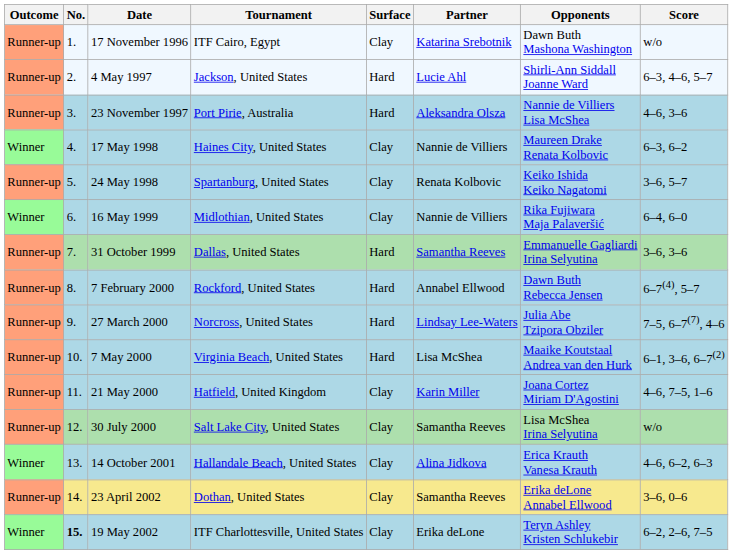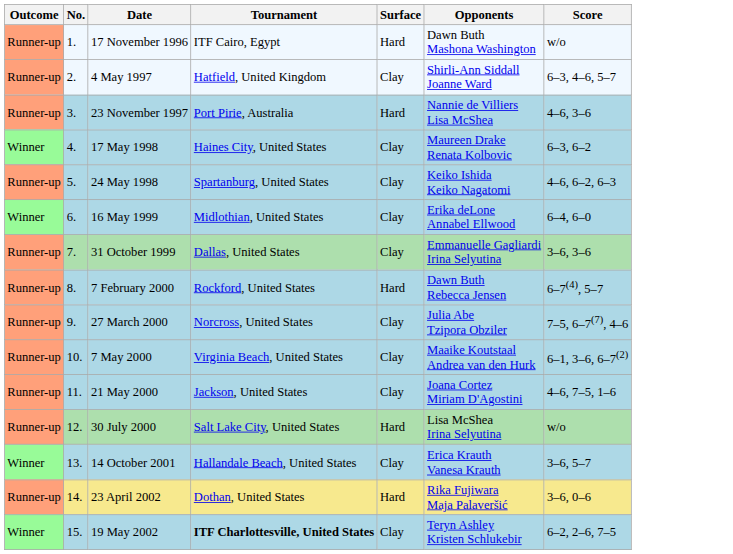 <table class=wikitable style=font-size:97%>
 <tr>
 <th>Outcome</th>
 <th>No.</th>
 <th>Date</th>
 <th>Tournament</th>
 <th>Surface</th>
-<th>Partner</th>
 <th>Opponents</th>
 <th>Score</th>
 </tr>
 <tr style="background:#f0f8ff;">
 <td style="background:#ffa07a;">Runner-up</td>
 <td>1.</td>
 <td>17 November 1996</td>
 <td>ITF Cairo, Egypt</td>
-<td>Clay</td>
-<td> <a href='#'>Katarina Srebotnik</a></td>
+<td>Hard</td>
 <td> Dawn Buth <br>  <a href='#'>Mashona Washington</a></td>
 <td>w/o</td>
 </tr>
 <tr bgcolor=f0f8ff>
 <td bgcolor=FFA07A>Runner-up</td>
 <td>2.</td>
 <td>4 May 1997</td>
-<td><a href='#'>Jackson</a>, United States</td>
-<td>Hard</td>
-<td> <a href='#'>Lucie Ahl</a></td>
+<td><a href='#'>Hatfield</a>, United Kingdom</td>
+<td>Clay</td>
 <td> <a href='#'>Shirli-Ann Siddall</a> <br>  <a href='#'>Joanne Ward</a></td>
 <td>6–3, 4–6, 5–7</td>
 </tr>
 <tr style="background:lightblue;">
 <td style="background:#ffa07a;">Runner-up</td>
 <td>3.</td>
 <td>23 November 1997</td>
 <td><a href='#'>Port Pirie</a>, Australia</td>
 <td>Hard</td>
-<td> <a href='#'>Aleksandra Olsza</a></td>
 <td> <a href='#'>Nannie de Villiers</a> <br>  <a href='#'>Lisa McShea</a></td>
 <td>4–6, 3–6</td>
 </tr>
 <tr bgcolor=lightblue>
 <td bgcolor="98FB98">Winner</td>
 <td>4.</td>
 <td>17 May 1998</td>
 <td><a href='#'>Haines City</a>, United States</td>
 <td>Clay</td>
-<td> Nannie de Villiers</td>
 <td> <a href='#'>Maureen Drake</a> <br>  <a href='#'>Renata Kolbovic</a></td>
 <td>6–3, 6–2</td>
 </tr>
 <tr bgcolor=lightblue>
 <td style="background:#ffa07a;">Runner-up</td>
 <td>5.</td>
 <td>24 May 1998</td>
 <td><a href='#'>Spartanburg</a>, United States</td>
 <td>Clay</td>
-<td> Renata Kolbovic</td>
 <td> <a href='#'>Keiko Ishida</a> <br>  <a href='#'>Keiko Nagatomi</a></td>
-<td>3–6, 5–7</td>
+<td>4–6, 6–2, 6–3</td>
 </tr>
 <tr bgcolor=lightblue>
 <td bgcolor="98FB98">Winner</td>
 <td>6.</td>
 <td>16 May 1999</td>
 <td><a href='#'>Midlothian</a>, United States</td>
 <td>Clay</td>
-<td> Nannie de Villiers</td>
-<td> <a href='#'>Rika Fujiwara</a> <br>  <a href='#'>Maja Palaveršić</a></td>
+<td> <a href='#'>Erika deLone</a> <br>  <a href='#'>Annabel Ellwood</a></td>
 <td>6–4, 6–0</td>
 </tr>
 <tr style="background:#addfad;">
 <td style="background:#ffa07a;">Runner-up</td>
 <td>7.</td>
 <td>31 October 1999</td>
 <td><a href='#'>Dallas</a>, United States</td>
-<td>Hard</td>
-<td> <a href='#'>Samantha Reeves</a></td>
+<td>Clay</td>
 <td> <a href='#'>Emmanuelle Gagliardi</a> <br>  <a href='#'>Irina Selyutina</a></td>
 <td>3–6, 3–6</td>
 </tr>
 <tr bgcolor=lightblue>
 <td style="background:#ffa07a;">Runner-up</td>
 <td>8.</td>
 <td>7 February 2000</td>
 <td><a href='#'>Rockford</a>, United States</td>
 <td>Hard</td>
-<td> Annabel Ellwood</td>
 <td> <a href='#'>Dawn Buth</a> <br>  <a href='#'>Rebecca Jensen</a></td>
 <td>6–7<sup>(4)</sup>, 5–7</td>
 </tr>
 <tr style="background:lightblue;">
 <td style="background:#ffa07a;">Runner-up</td>
 <td>9.</td>
 <td>27 March 2000</td>
 <td><a href='#'>Norcross</a>, United States</td>
-<td>Hard</td>
-<td> <a href='#'>Lindsay Lee-Waters</a></td>
+<td>Clay</td>
 <td> <a href='#'>Julia Abe</a> <br>  <a href='#'>Tzipora Obziler</a></td>
 <td>7–5, 6–7<sup>(7)</sup>, 4–6</td>
 </tr>
 <tr style="background:lightblue;">
 <td style="background:#ffa07a;">Runner-up</td>
 <td>10.</td>
 <td>7 May 2000</td>
 <td><a href='#'>Virginia Beach</a>, United States</td>
-<td>Hard</td>
-<td> Lisa McShea</td>
+<td>Clay</td>
 <td> <a href='#'>Maaike Koutstaal</a> <br>  <a href='#'>Andrea van den Hurk</a></td>
 <td>6–1, 3–6, 6–7<sup>(2)</sup></td>
 </tr>
 <tr style="background:lightblue;">
 <td style="background:#ffa07a;">Runner-up</td>
 <td>11.</td>
 <td>21 May 2000</td>
-<td><a href='#'>Hatfield</a>, United Kingdom</td>
+<td><a href='#'>Jackson</a>, United States</td>
 <td>Clay</td>
-<td> <a href='#'>Karin Miller</a></td>
 <td> <a href='#'>Joana Cortez</a> <br>  <a href='#'>Miriam D'Agostini</a></td>
 <td>4–6, 7–5, 1–6</td>
 </tr>
 <tr bgcolor="#ADDFAD">
 <td style="background:#ffa07a;">Runner-up</td>
 <td>12.</td>
 <td>30 July 2000</td>
 <td><a href='#'>Salt Lake City</a>, United States</td>
-<td>Clay</td>
-<td> Samantha Reeves</td>
+<td>Hard</td>
 <td> Lisa McShea <br>  <a href='#'>Irina Selyutina</a></td>
 <td>w/o</td>
 </tr>
 <tr bgcolor=lightblue>
 <td bgcolor="98FB98">Winner</td>
 <td>13.</td>
 <td>14 October 2001</td>
 <td><a href='#'>Hallandale Beach</a>, United States</td>
 <td>Clay</td>
-<td> <a href='#'>Alina Jidkova</a></td>
 <td> <a href='#'>Erica Krauth</a> <br>  <a href='#'>Vanesa Krauth</a></td>
-<td>4–6, 6–2, 6–3</td>
+<td>3–6, 5–7</td>
 </tr>
 <tr bgcolor="#F7E98E">
 <td style="background:#ffa07a;">Runner-up</td>
 <td>14.</td>
 <td>23 April 2002</td>
 <td><a href='#'>Dothan</a>, United States</td>
-<td>Clay</td>
-<td> Samantha Reeves</td>
-<td> <a href='#'>Erika deLone</a> <br>  <a href='#'>Annabel Ellwood</a></td>
+<td>Hard</td>
+<td> <a href='#'>Rika Fujiwara</a> <br>  <a href='#'>Maja Palaveršić</a></td>
 <td>3–6, 0–6</td>
 </tr>
 <tr bgcolor=lightblue>
 <td bgcolor="98FB98">Winner</td>
-<td><strong>15.</strong></td>
+<td>15.</td>
 <td>19 May 2002</td>
-<td>ITF Charlottesville, United States</td>
+<td><strong>ITF Charlottesville, United States</strong></td>
 <td>Clay</td>
-<td> Erika deLone</td>
 <td> <a href='#'>Teryn Ashley</a> <br>  <a href='#'>Kristen Schlukebir</a></td>
 <td>6–2, 2–6, 7–5</td>
 </tr>
 </table>
